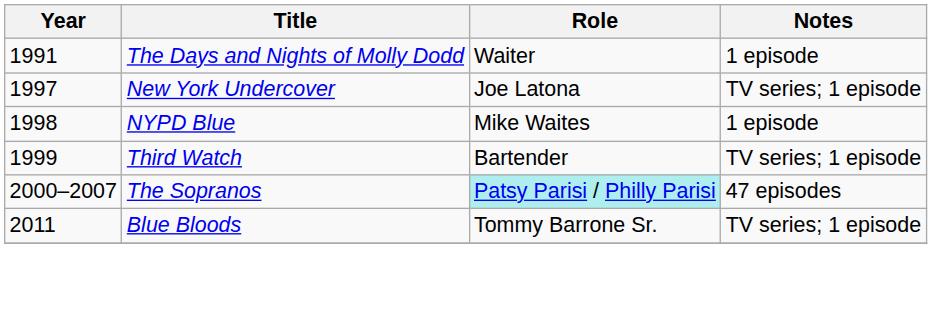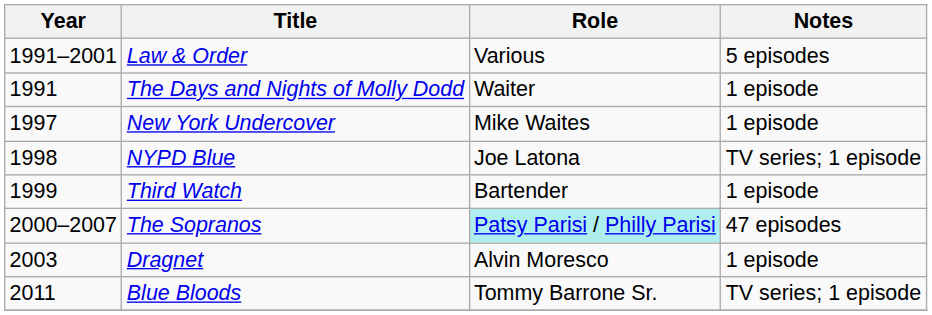 <table class="wikitable sortable">
 <tr>
 <th>Year</th>
 <th>Title</th>
 <th>Role</th>
 <th>Notes</th>
+</tr>
+<tr>
+<td>1991–2001</td>
+<td><em><a href='#'>Law & Order</a></em></td>
+<td>Various</td>
+<td>5 episodes</td>
 </tr>
 <tr>
 <td>1991</td>
 <td><em><a href='#'>The Days and Nights of Molly Dodd</a></em></td>
 <td>Waiter</td>
 <td>1 episode</td>
 </tr>
 <tr>
 <td>1997</td>
 <td><em><a href='#'>New York Undercover</a></em></td>
-<td>Joe Latona</td>
-<td>TV series; 1 episode</td>
+<td>Mike Waites</td>
+<td>1 episode</td>
 </tr>
 <tr>
 <td>1998</td>
 <td><em><a href='#'>NYPD Blue</a></em></td>
-<td>Mike Waites</td>
-<td>1 episode</td>
+<td>Joe Latona</td>
+<td>TV series; 1 episode</td>
 </tr>
 <tr>
 <td>1999</td>
 <td><em><a href='#'>Third Watch</a></em></td>
 <td>Bartender</td>
-<td>TV series; 1 episode</td>
+<td>1 episode</td>
 </tr>
 <tr>
 <td>2000–2007</td>
 <td><em><a href='#'>The Sopranos</a></em></td>
 <td style="background: paleturquoise;"><a href='#'>Patsy Parisi</a> / <a href='#'>Philly Parisi</a></td>
 <td>47 episodes</td>
+</tr>
+<tr>
+<td>2003</td>
+<td><em><a href='#'>Dragnet</a></em></td>
+<td>Alvin Moresco</td>
+<td>1 episode</td>
 </tr>
 <tr>
 <td>2011</td>
 <td><em><a href='#'>Blue Bloods</a></em></td>
 <td>Tommy Barrone Sr.</td>
 <td>TV series; 1 episode</td>
 </tr>
 <tr>
 </tr>
 </table>
